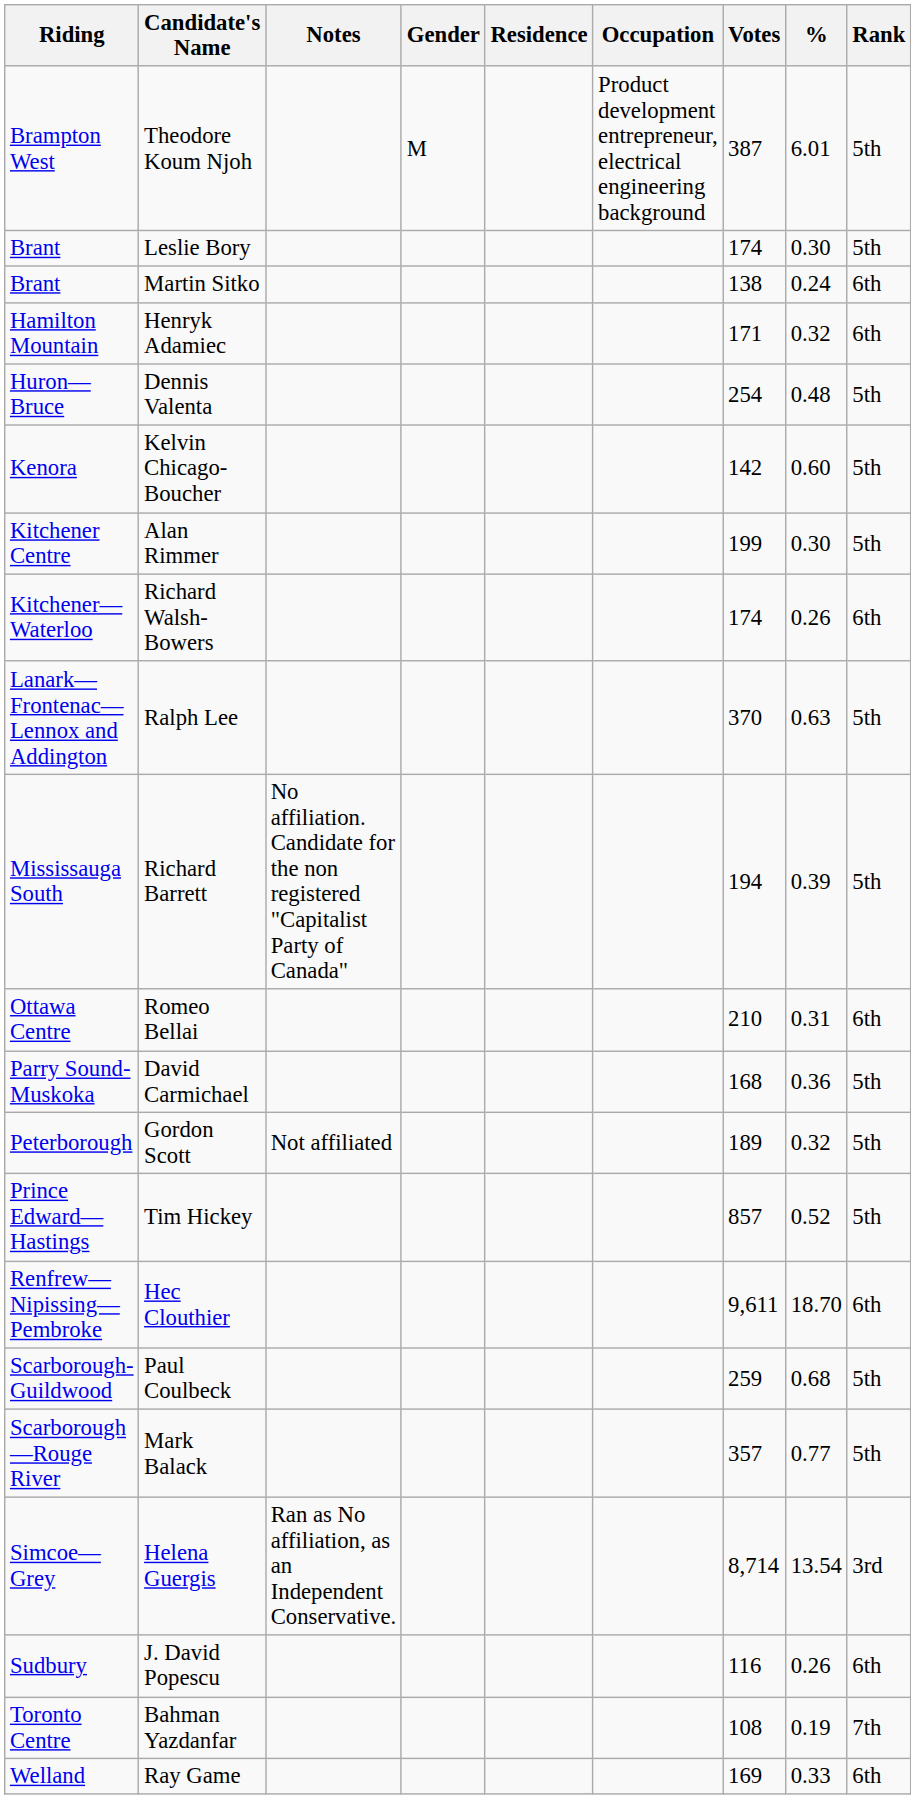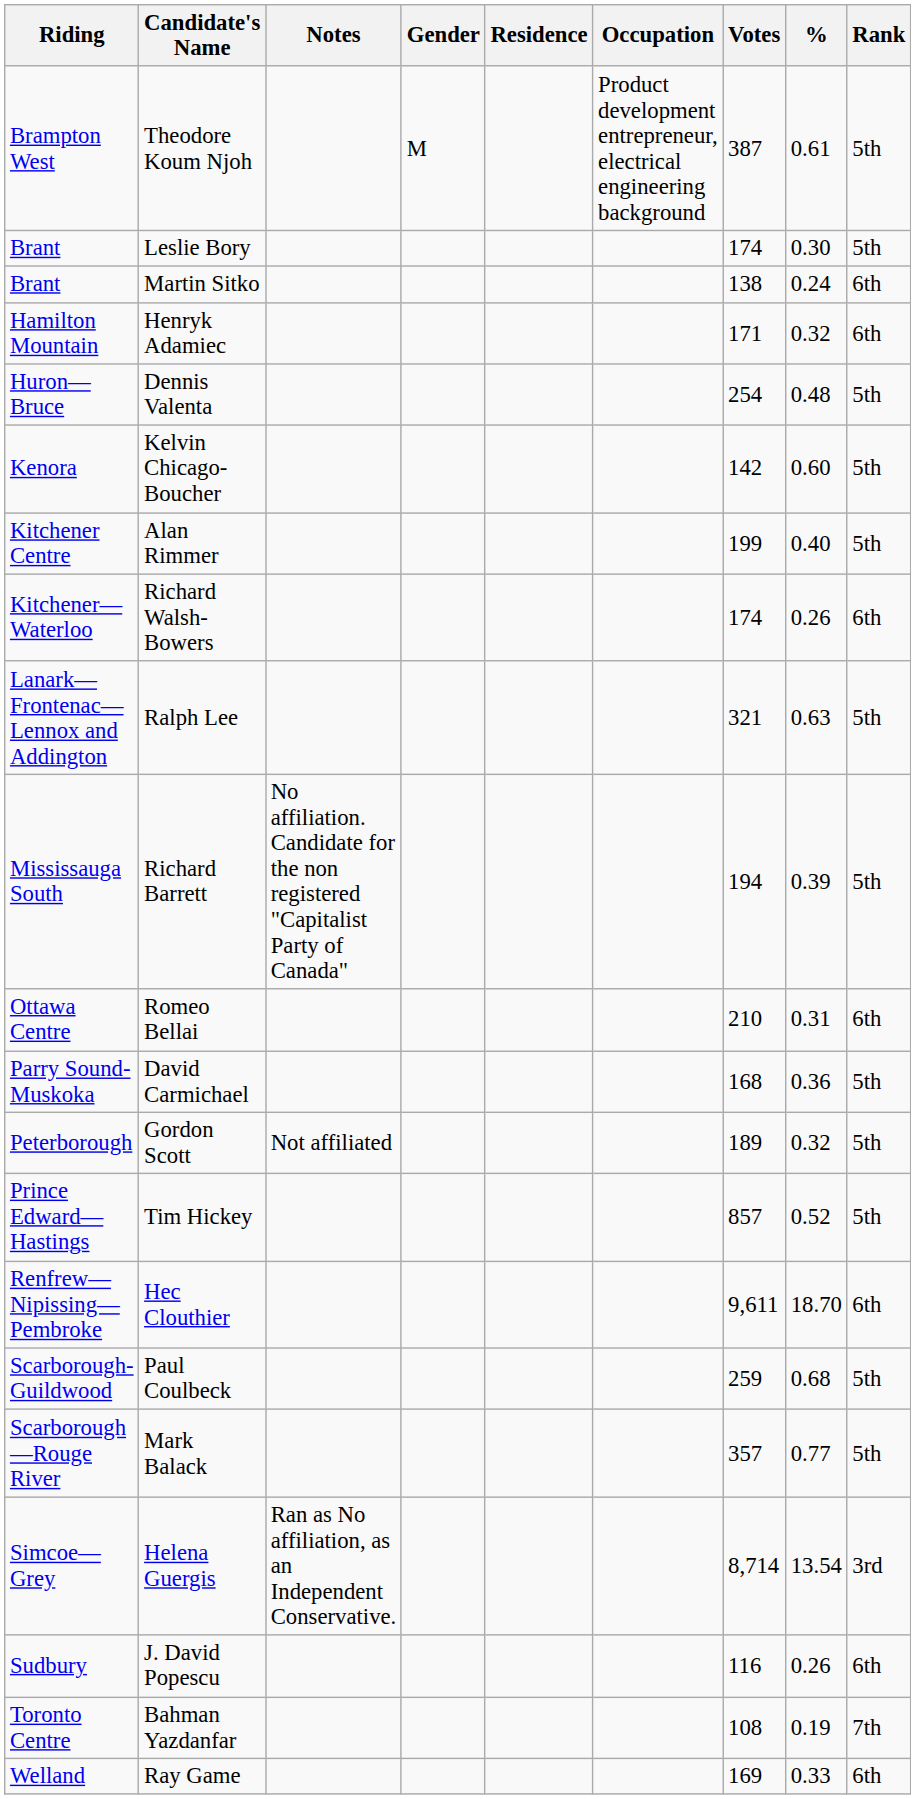 <table class="wikitable" border="1">
 <tr>
 <th>Riding</th>
 <th>Candidate's Name</th>
 <th>Notes</th>
 <th>Gender</th>
 <th>Residence</th>
 <th>Occupation</th>
 <th>Votes</th>
 <th>%</th>
 <th>Rank</th>
 </tr>
 <tr>
 <td><a href='#'>Brampton West</a></td>
 <td>Theodore Koum Njoh</td>
 <td></td>
 <td>M</td>
 <td></td>
 <td>Product development entrepreneur, electrical engineering background</td>
 <td>387</td>
-<td>6.01</td>
+<td>0.61</td>
 <td>5th</td>
 </tr>
 <tr>
 <td><a href='#'>Brant</a></td>
 <td>Leslie Bory</td>
 <td></td>
 <td></td>
 <td></td>
 <td></td>
 <td>174</td>
 <td>0.30</td>
 <td>5th</td>
 </tr>
 <tr>
 <td><a href='#'>Brant</a></td>
 <td>Martin Sitko</td>
 <td></td>
 <td></td>
 <td></td>
 <td></td>
 <td>138</td>
 <td>0.24</td>
 <td>6th</td>
 </tr>
 <tr>
 <td><a href='#'>Hamilton Mountain</a></td>
 <td>Henryk Adamiec</td>
 <td></td>
 <td></td>
 <td></td>
 <td></td>
 <td>171</td>
 <td>0.32</td>
 <td>6th</td>
 </tr>
 <tr>
 <td><a href='#'>Huron—Bruce</a></td>
 <td>Dennis Valenta</td>
 <td></td>
 <td></td>
 <td></td>
 <td></td>
 <td>254</td>
 <td>0.48</td>
 <td>5th</td>
 </tr>
 <tr>
 <td><a href='#'>Kenora</a></td>
 <td>Kelvin Chicago-Boucher</td>
 <td></td>
 <td></td>
 <td></td>
 <td></td>
 <td>142</td>
 <td>0.60</td>
 <td>5th</td>
 </tr>
 <tr>
 <td><a href='#'>Kitchener Centre</a></td>
 <td>Alan Rimmer</td>
 <td></td>
 <td></td>
 <td></td>
 <td></td>
 <td>199</td>
-<td>0.30</td>
+<td>0.40</td>
 <td>5th</td>
 </tr>
 <tr>
 <td><a href='#'>Kitchener—Waterloo</a></td>
 <td>Richard Walsh-Bowers</td>
 <td></td>
 <td></td>
 <td></td>
 <td></td>
 <td>174</td>
 <td>0.26</td>
 <td>6th</td>
 </tr>
 <tr>
 <td><a href='#'>Lanark—Frontenac—Lennox and Addington</a></td>
 <td>Ralph Lee</td>
 <td></td>
 <td></td>
 <td></td>
 <td></td>
-<td>370</td>
+<td>321</td>
 <td>0.63</td>
 <td>5th</td>
 </tr>
 <tr>
 <td><a href='#'>Mississauga South</a></td>
 <td>Richard Barrett</td>
 <td>No affiliation. Candidate for the non registered "Capitalist Party of Canada"</td>
 <td></td>
 <td></td>
 <td></td>
 <td>194</td>
 <td>0.39</td>
 <td>5th</td>
 </tr>
 <tr>
 <td><a href='#'>Ottawa Centre</a></td>
 <td>Romeo Bellai</td>
 <td></td>
 <td></td>
 <td></td>
 <td></td>
 <td>210</td>
 <td>0.31</td>
 <td>6th</td>
 </tr>
 <tr>
 <td><a href='#'>Parry Sound-Muskoka</a></td>
 <td>David Carmichael</td>
 <td></td>
 <td></td>
 <td></td>
 <td></td>
 <td>168</td>
 <td>0.36</td>
 <td>5th</td>
 </tr>
 <tr>
 <td><a href='#'>Peterborough</a></td>
 <td>Gordon Scott</td>
 <td>Not affiliated</td>
 <td></td>
 <td></td>
 <td></td>
 <td>189</td>
 <td>0.32</td>
 <td>5th</td>
 </tr>
 <tr>
 <td><a href='#'>Prince Edward—Hastings</a></td>
 <td>Tim Hickey</td>
 <td></td>
 <td></td>
 <td></td>
 <td></td>
 <td>857</td>
 <td>0.52</td>
 <td>5th</td>
 </tr>
 <tr>
 <td><a href='#'>Renfrew—Nipissing—Pembroke</a></td>
 <td><a href='#'>Hec Clouthier</a></td>
 <td></td>
 <td></td>
 <td></td>
 <td></td>
 <td>9,611</td>
 <td>18.70</td>
 <td>6th</td>
 </tr>
 <tr>
 <td><a href='#'>Scarborough-Guildwood</a></td>
 <td>Paul Coulbeck</td>
 <td></td>
 <td></td>
 <td></td>
 <td></td>
 <td>259</td>
 <td>0.68</td>
 <td>5th</td>
 </tr>
 <tr>
 <td><a href='#'>Scarborough—Rouge River</a></td>
 <td>Mark Balack</td>
 <td></td>
 <td></td>
 <td></td>
 <td></td>
 <td>357</td>
 <td>0.77</td>
 <td>5th</td>
 </tr>
 <tr>
 <td><a href='#'>Simcoe—Grey</a></td>
 <td><a href='#'>Helena Guergis</a></td>
 <td>Ran as No affiliation, as an Independent Conservative.</td>
 <td></td>
 <td></td>
 <td></td>
 <td>8,714</td>
 <td>13.54</td>
 <td>3rd</td>
 </tr>
 <tr>
 <td><a href='#'>Sudbury</a></td>
 <td>J. David Popescu</td>
 <td></td>
 <td></td>
 <td></td>
 <td></td>
 <td>116</td>
 <td>0.26</td>
 <td>6th</td>
 </tr>
 <tr>
 <td><a href='#'>Toronto Centre</a></td>
 <td>Bahman Yazdanfar</td>
 <td></td>
 <td></td>
 <td></td>
 <td></td>
 <td>108</td>
 <td>0.19</td>
 <td>7th</td>
 </tr>
 <tr>
 <td><a href='#'>Welland</a></td>
 <td>Ray Game</td>
 <td></td>
 <td></td>
 <td></td>
 <td></td>
 <td>169</td>
 <td>0.33</td>
 <td>6th</td>
 </tr>
 </table>
